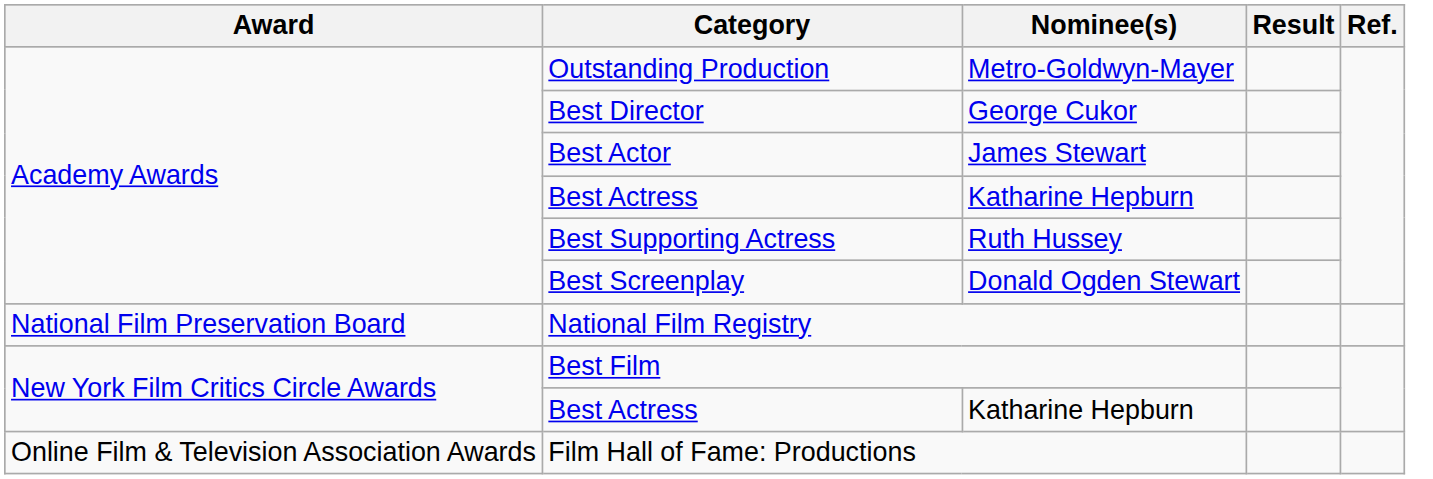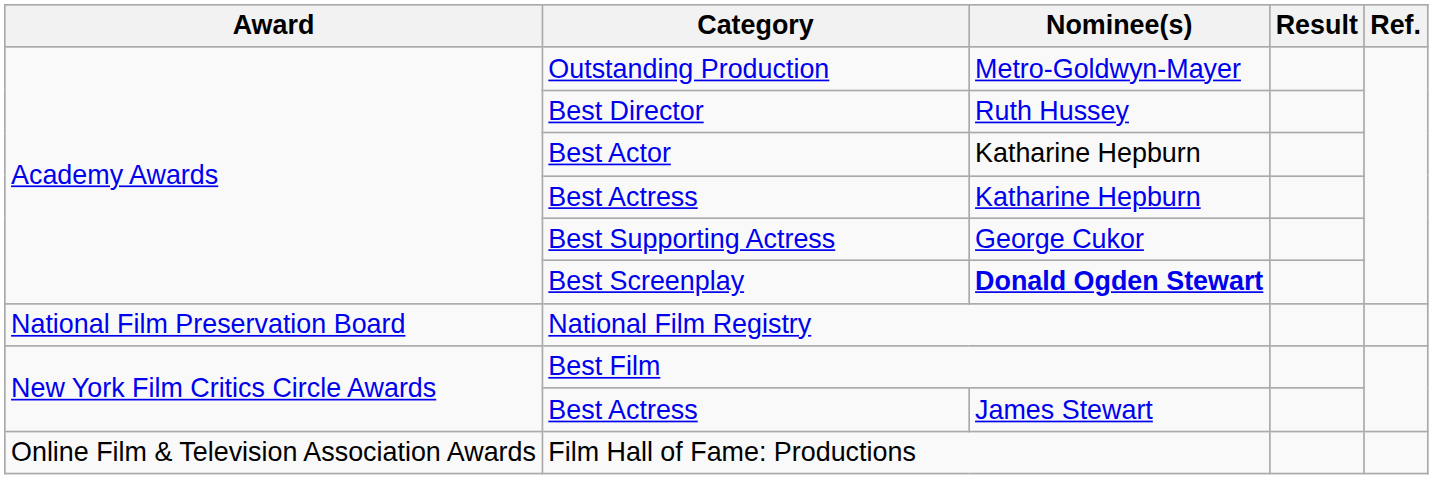 <table class="wikitable plainrowheaders">
 <tr>
 <th>Award</th>
 <th scope="col" style="width:30%;">Category</th>
 <th>Nominee(s)</th>
 <th>Result</th>
 <th>Ref.</th>
 </tr>
 <tr>
 <td rowspan="6"><a href='#'>Academy Awards</a></td>
 <td><a href='#'>Outstanding Production</a></td>
 <td><a href='#'>Metro-Goldwyn-Mayer</a></td>
 <td></td>
 <td align="center" rowspan="6"></td>
 </tr>
 <tr>
 <td><a href='#'>Best Director</a></td>
-<td><a href='#'>George Cukor</a></td>
+<td><a href='#'>Ruth Hussey</a></td>
 <td></td>
 </tr>
 <tr>
 <td><a href='#'>Best Actor</a></td>
-<td><a href='#'>James Stewart</a></td>
+<td>Katharine Hepburn</td>
 <td></td>
 </tr>
 <tr>
 <td><a href='#'>Best Actress</a></td>
 <td><a href='#'>Katharine Hepburn</a></td>
 <td></td>
 </tr>
 <tr>
 <td><a href='#'>Best Supporting Actress</a></td>
-<td><a href='#'>Ruth Hussey</a></td>
+<td><a href='#'>George Cukor</a></td>
 <td></td>
 </tr>
 <tr>
 <td><a href='#'>Best Screenplay</a></td>
-<td><a href='#'>Donald Ogden Stewart</a></td>
+<td><strong><a href='#'>Donald Ogden Stewart</a></strong></td>
 <td></td>
 </tr>
 <tr>
 <td><a href='#'>National Film Preservation Board</a></td>
 <td colspan="2"><a href='#'>National Film Registry</a></td>
 <td></td>
 <td align="center"></td>
 </tr>
 <tr>
 <td rowspan="2"><a href='#'>New York Film Critics Circle Awards</a></td>
 <td colspan="2"><a href='#'>Best Film</a></td>
 <td></td>
 <td align="center" rowspan="2"></td>
 </tr>
 <tr>
 <td><a href='#'>Best Actress</a></td>
-<td>Katharine Hepburn</td>
+<td><a href='#'>James Stewart</a></td>
 <td></td>
 </tr>
 <tr>
 <td>Online Film & Television Association Awards</td>
 <td colspan="2">Film Hall of Fame: Productions</td>
 <td></td>
 <td align="center"></td>
 </tr>
 </table>
